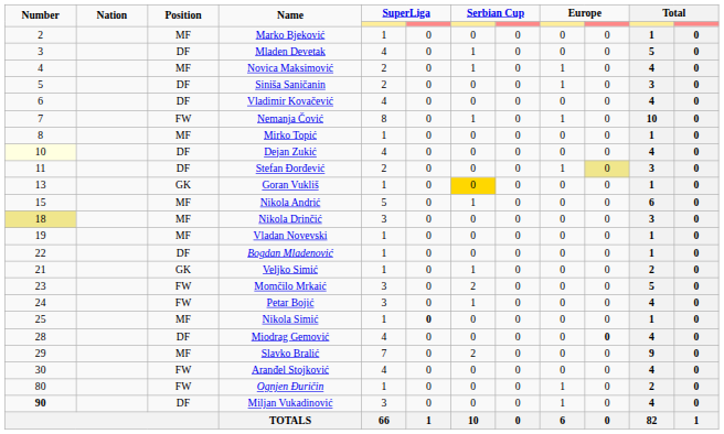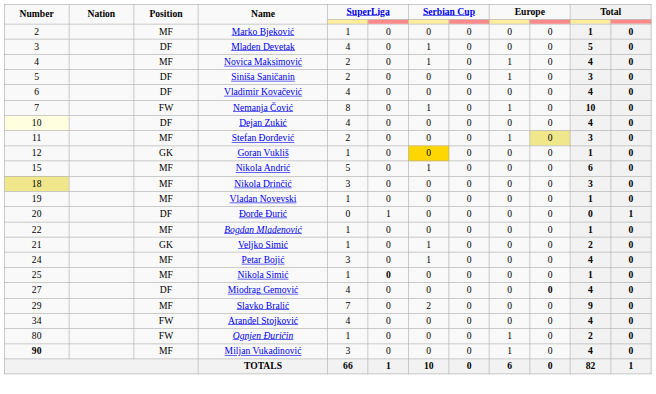 <table class="wikitable" style="font-size: 100%; text-align: center;">
 <tr>
 <td rowspan="2" width="10%" align="center"><strong>Number</strong></td>
 <td rowspan="2" width="10%" align="center"><strong>Nation</strong></td>
 <td rowspan="2" width="10%" align="center"><strong>Position</strong></td>
 <td rowspan="2" width="20%" align="center"><strong>Name</strong></td>
 <td colspan="2" align="center"><strong><a href='#'>SuperLiga</a></strong></td>
 <td colspan="2" align="center"><strong><a href='#'>Serbian Cup</a></strong></td>
 <td colspan="2" align="center"><strong>Europe</strong></td>
 <th colspan="2" align="center"><strong>Total</strong></th>
 </tr>
 <tr>
 <th width="60" style="background: #FFEE99"></th>
 <th width="60" style="background: #FF8888"></th>
 <th width="60" style="background: #FFEE99"></th>
 <th width="60" style="background: #FF8888"></th>
 <th width="60" style="background: #FFEE99"></th>
 <th width="60" style="background: #FF8888"></th>
 <th width="60" style="background: #FFEE99"></th>
 <th width="60" style="background: #FF8888"></th>
 </tr>
 <tr>
 <td>2</td>
 <td></td>
 <td>MF</td>
 <td><a href='#'>Marko Bjeković</a></td>
 <td>1</td>
 <td>0</td>
 <td>0</td>
 <td>0</td>
 <td>0</td>
 <td>0</td>
 <th>1</th>
 <th>0</th>
 </tr>
 <tr>
 <td>3</td>
 <td></td>
 <td>DF</td>
 <td><a href='#'>Mladen Devetak</a></td>
 <td>4</td>
 <td>0</td>
 <td>1</td>
 <td>0</td>
 <td>0</td>
 <td>0</td>
 <th><strong>5</strong></th>
 <th><strong>0</strong></th>
 </tr>
 <tr>
 <td>4</td>
 <td></td>
 <td>MF</td>
 <td><a href='#'>Novica Maksimović</a></td>
 <td>2</td>
 <td>0</td>
 <td>1</td>
 <td>0</td>
 <td>1</td>
 <td>0</td>
 <th><strong>4</strong></th>
 <th><strong>0</strong></th>
 </tr>
 <tr>
 <td>5</td>
 <td></td>
 <td>DF</td>
 <td><a href='#'>Siniša Saničanin</a></td>
 <td>2</td>
 <td>0</td>
 <td>0</td>
 <td>0</td>
 <td>1</td>
 <td>0</td>
 <th><strong>3</strong></th>
 <th><strong>0</strong></th>
 </tr>
 <tr>
 <td>6</td>
 <td></td>
 <td>DF</td>
 <td><a href='#'>Vladimir Kovačević</a></td>
 <td>4</td>
 <td>0</td>
 <td>0</td>
 <td>0</td>
 <td>0</td>
 <td>0</td>
 <th><strong>4</strong></th>
 <th><strong>0</strong></th>
 </tr>
 <tr>
 <td>7</td>
 <td></td>
 <td>FW</td>
 <td><a href='#'>Nemanja Čović</a></td>
 <td>8</td>
 <td>0</td>
 <td>1</td>
 <td>0</td>
 <td>1</td>
 <td>0</td>
 <th>10</th>
 <th><strong>0</strong></th>
 </tr>
 <tr>
-<td>8</td>
-<td></td>
-<td>MF</td>
-<td><a href='#'>Mirko Topić</a></td>
-<td>1</td>
-<td>0</td>
-<td>0</td>
-<td>0</td>
-<td>0</td>
-<td>0</td>
-<th>1</th>
-<th>0</th>
-</tr>
-<tr>
 <td style="background: lightyellow;">10</td>
 <td></td>
 <td>DF</td>
 <td><a href='#'>Dejan Zukić</a></td>
 <td>4</td>
 <td>0</td>
 <td>0</td>
 <td>0</td>
 <td>0</td>
 <td>0</td>
 <th>4</th>
 <th>0</th>
 </tr>
 <tr>
 <td>11</td>
 <td></td>
-<td>DF</td>
+<td>MF</td>
 <td><a href='#'>Stefan Đorđević</a></td>
 <td>2</td>
 <td>0</td>
 <td>0</td>
 <td>0</td>
 <td>1</td>
 <td style="background: khaki;">0</td>
 <th><strong>3</strong></th>
 <th><strong>0</strong></th>
 </tr>
 <tr>
-<td>13</td>
+<td>12</td>
 <td></td>
 <td>GK</td>
 <td><a href='#'>Goran Vukliš</a></td>
 <td>1</td>
 <td>0</td>
 <td style="background: gold;">0</td>
 <td>0</td>
 <td>0</td>
 <td>0</td>
 <th>1</th>
 <th>0</th>
 </tr>
 <tr>
 <td>15</td>
 <td></td>
 <td>MF</td>
 <td><a href='#'>Nikola Andrić</a></td>
 <td>5</td>
 <td>0</td>
 <td>1</td>
 <td>0</td>
 <td>0</td>
 <td>0</td>
 <th><strong>6</strong></th>
 <th><strong>0</strong></th>
 </tr>
 <tr>
 <td style="background: khaki;">18</td>
 <td></td>
 <td>MF</td>
 <td><a href='#'>Nikola Drinčić</a></td>
 <td>3</td>
 <td>0</td>
 <td>0</td>
 <td>0</td>
 <td>0</td>
 <td>0</td>
 <th><strong>3</strong></th>
 <th><strong>0</strong></th>
 </tr>
 <tr>
 <td>19</td>
 <td></td>
 <td>MF</td>
 <td><a href='#'>Vladan Novevski</a></td>
 <td>1</td>
 <td>0</td>
 <td>0</td>
 <td>0</td>
 <td>0</td>
 <td>0</td>
 <th>1</th>
 <th>0</th>
 </tr>
 <tr>
+<td>20</td>
+<td></td>
+<td>DF</td>
+<td><a href='#'>Đorđe Đurić</a></td>
+<td>0</td>
+<td>1</td>
+<td>0</td>
+<td>0</td>
+<td>0</td>
+<td>0</td>
+<th>0</th>
+<th>1</th>
+</tr>
+<tr>
 <td>22</td>
 <td></td>
-<td>DF</td>
+<td>MF</td>
 <td><em><a href='#'>Bogdan Mladenović</a></em></td>
 <td>1</td>
 <td>0</td>
 <td>0</td>
 <td>0</td>
 <td>0</td>
 <td>0</td>
 <th><strong>1</strong></th>
 <th><strong>0</strong></th>
 </tr>
 <tr>
 <td>21</td>
 <td></td>
 <td>GK</td>
 <td><a href='#'>Veljko Simić</a></td>
 <td>1</td>
 <td>0</td>
 <td>1</td>
 <td>0</td>
 <td>0</td>
 <td>0</td>
 <th>2</th>
 <th>0</th>
 </tr>
 <tr>
-<td>23</td>
-<td></td>
-<td>FW</td>
-<td><a href='#'>Momčilo Mrkaić</a></td>
-<td>3</td>
-<td>0</td>
-<td>2</td>
-<td>0</td>
-<td>0</td>
-<td>0</td>
-<th><strong>5</strong></th>
-<th><strong>0</strong></th>
-</tr>
-<tr>
 <td>24</td>
 <td></td>
-<td>FW</td>
+<td>MF</td>
 <td><a href='#'>Petar Bojić</a></td>
 <td>3</td>
 <td>0</td>
 <td>1</td>
 <td>0</td>
 <td>0</td>
 <td>0</td>
 <th><strong>4</strong></th>
 <th><strong>0</strong></th>
 </tr>
 <tr>
 <td>25</td>
 <td></td>
 <td>MF</td>
 <td><a href='#'>Nikola Simić</a></td>
 <td>1</td>
 <td><strong>0</strong></td>
 <td>0</td>
 <td>0</td>
 <td>0</td>
 <td>0</td>
 <th>1</th>
 <th>0</th>
 </tr>
 <tr>
-<td>28</td>
+<td>27</td>
 <td></td>
 <td>DF</td>
 <td><a href='#'>Miodrag Gemović</a></td>
 <td>4</td>
 <td>0</td>
 <td>0</td>
 <td>0</td>
 <td>0</td>
 <td><strong>0</strong></td>
 <th><strong>4</strong></th>
 <th><strong>0</strong></th>
 </tr>
 <tr>
 <td>29</td>
 <td></td>
 <td>MF</td>
 <td><a href='#'>Slavko Bralić</a></td>
 <td>7</td>
 <td>0</td>
 <td>2</td>
 <td>0</td>
 <td>0</td>
 <td>0</td>
 <th><strong>9</strong></th>
 <th><strong>0</strong></th>
 </tr>
 <tr>
-<td>30</td>
+<td>34</td>
 <td></td>
 <td>FW</td>
 <td><a href='#'>Aranđel Stojković</a></td>
 <td>4</td>
 <td>0</td>
 <td>0</td>
 <td>0</td>
 <td>0</td>
 <td>0</td>
 <th>4</th>
 <th>0</th>
 </tr>
 <tr>
 <td>80</td>
 <td></td>
 <td>FW</td>
 <td><em><a href='#'>Ognjen Đuričin</a></em></td>
 <td>1</td>
 <td>0</td>
 <td>0</td>
 <td>0</td>
 <td>1</td>
 <td>0</td>
 <th><strong>2</strong></th>
 <th><strong>0</strong></th>
 </tr>
 <tr>
 <td><strong>90</strong></td>
 <td></td>
-<td>DF</td>
+<td>MF</td>
 <td><a href='#'>Miljan Vukadinović</a></td>
 <td>3</td>
 <td>0</td>
 <td>0</td>
 <td>0</td>
 <td>1</td>
 <td>0</td>
 <th>4</th>
 <th><strong>0</strong></th>
 </tr>
 <tr>
 <th colspan="3"></th>
 <th><strong>TOTALS</strong></th>
 <th>66</th>
 <th>1</th>
 <th>10</th>
 <th><strong>0</strong></th>
 <th><strong>6</strong></th>
 <th><strong>0</strong></th>
 <th>82</th>
 <th>1</th>
 </tr>
 </table>
